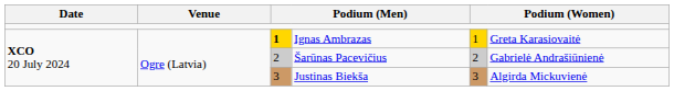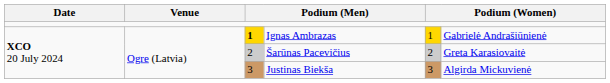 <table class="wikitable" width=70%>
 <tr>
 <th>Date</th>
 <th width=20%>Venue</th>
 <th colspan=2 width=30%>Podium (Men)</th>
 <th colspan=2 width=30%>Podium (Women)</th>
 </tr>
 <tr>
 <td colspan=6></td>
 </tr>
 <tr>
 <td rowspan=3><strong>XCO</strong> <br> 20 July 2024</td>
 <td rowspan=3><br><a href='#'>Ogre</a> (Latvia)</td>
 <td bgcolor=FFD700><strong>1</strong></td>
 <td><a href='#'>Ignas Ambrazas</a></td>
 <td bgcolor=FFD700>1</td>
-<td><a href='#'>Greta Karasiovaitė</a></td>
+<td><a href='#'>Gabrielė Andrašiūnienė</a></td>
 </tr>
 <tr>
 <td bgcolor=CCCCCC>2</td>
 <td><a href='#'>Šarūnas Pacevičius</a></td>
 <td bgcolor=CCCCCC>2</td>
-<td><a href='#'>Gabrielė Andrašiūnienė</a></td>
+<td><a href='#'>Greta Karasiovaitė</a></td>
 </tr>
 <tr>
 <td bgcolor=CC9966>3</td>
 <td><a href='#'>Justinas Biekša</a></td>
 <td bgcolor=CC9966>3</td>
 <td><a href='#'>Algirda Mickuvienė</a></td>
 </tr>
 </table>
